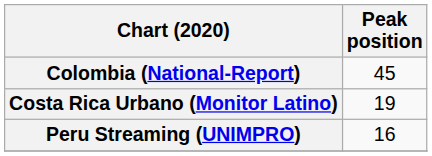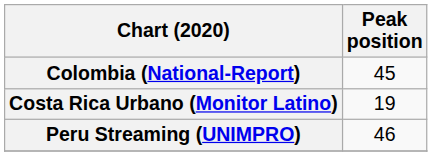 <table class="wikitable sortable plainrowheaders" style="text-align:center">
 <tr>
 <th scope="col">Chart (2020)</th>
 <th scope="col">Peak<br>position</th>
 </tr>
 <tr>
 <th scope="row">Colombia (<a href='#'>National-Report</a>)</th>
 <td>45</td>
 </tr>
 <tr>
 <th scope="row">Costa Rica Urbano (<a href='#'>Monitor Latino</a>)</th>
 <td>19</td>
 </tr>
 <tr>
 <th scope="row">Peru Streaming (<a href='#'>UNIMPRO</a>)</th>
-<td>16</td>
+<td>46</td>
 </tr>
 <tr>
 </tr>
 <tr>
 </tr>
 </table>
